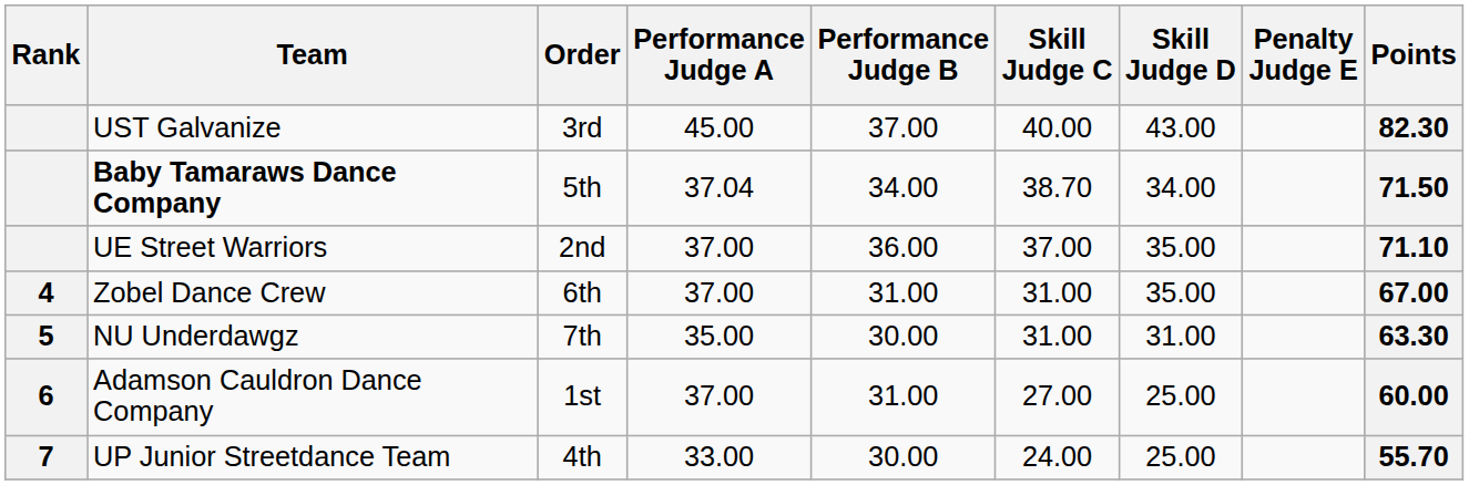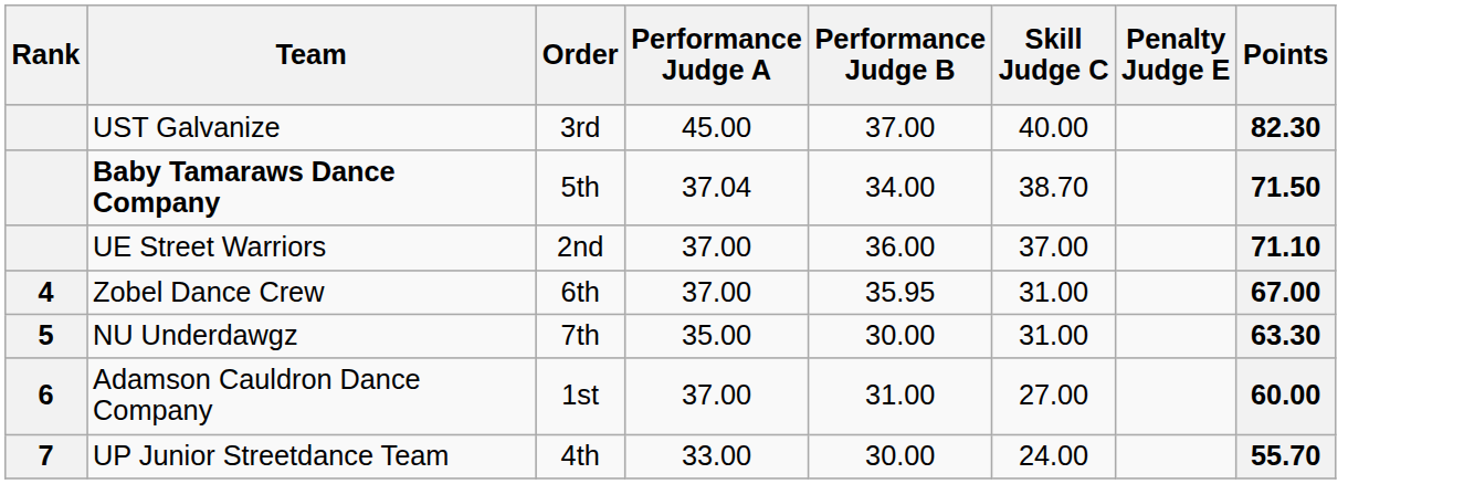 <table class="wikitable sortable" style="text-align:center;">
 <tr>
 <th style="width:30px; height: 50px;">Rank</th>
 <th style="width:250px;">Team</th>
 <th>Order</th>
 <th>Performance<br>Judge A</th>
 <th>Performance<br>Judge B</th>
 <th>Skill<br>Judge C</th>
-<th>Skill<br>Judge D</th>
 <th>Penalty<br>Judge E</th>
 <th>Points</th>
 </tr>
 <tr>
 <th></th>
 <td align=left> UST Galvanize</td>
 <td>3rd</td>
 <td>45.00</td>
 <td>37.00</td>
 <td>40.00</td>
-<td>43.00</td>
 <td></td>
 <th>82.30</th>
 </tr>
 <tr>
 <th></th>
 <td align=left><strong> Baby Tamaraws Dance Company</strong></td>
 <td>5th</td>
 <td>37.04</td>
 <td>34.00</td>
 <td>38.70</td>
-<td>34.00</td>
 <td></td>
 <th>71.50</th>
 </tr>
 <tr>
 <th></th>
 <td align=left> UE Street Warriors</td>
 <td>2nd</td>
 <td>37.00</td>
 <td>36.00</td>
 <td>37.00</td>
-<td>35.00</td>
 <td></td>
 <th>71.10</th>
 </tr>
 <tr>
 <th>4</th>
 <td align=left> Zobel Dance Crew</td>
 <td>6th</td>
 <td>37.00</td>
+<td>35.95</td>
 <td>31.00</td>
-<td>31.00</td>
-<td>35.00</td>
 <td></td>
 <th>67.00</th>
 </tr>
 <tr>
 <th>5</th>
 <td align="left"> NU Underdawgz</td>
 <td>7th</td>
 <td>35.00</td>
 <td>30.00</td>
-<td>31.00</td>
 <td>31.00</td>
 <td></td>
 <th>63.30</th>
 </tr>
 <tr>
 <th>6</th>
 <td align=left> Adamson Cauldron Dance Company</td>
 <td>1st</td>
 <td>37.00</td>
 <td>31.00</td>
 <td>27.00</td>
-<td>25.00</td>
 <td></td>
 <th>60.00</th>
 </tr>
 <tr>
 <th>7</th>
 <td align="left"> UP Junior Streetdance Team</td>
 <td>4th</td>
 <td>33.00</td>
 <td>30.00</td>
 <td>24.00</td>
-<td>25.00</td>
 <td></td>
 <th>55.70</th>
 </tr>
 </table>
